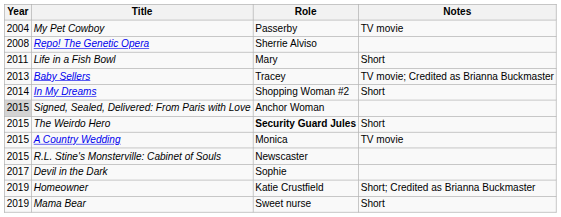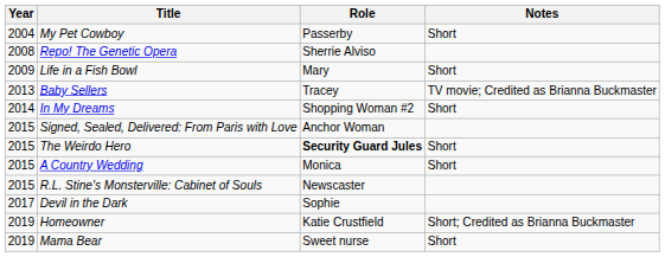 <table class="wikitable sortable">
 <tr>
 <th>Year</th>
 <th>Title</th>
 <th>Role</th>
 <th>Notes</th>
 </tr>
 <tr>
 <td>2004</td>
 <td><em>My Pet Cowboy</em></td>
 <td>Passerby</td>
-<td>TV movie</td>
+<td>Short</td>
 </tr>
 <tr>
 <td>2008</td>
 <td><em><a href='#'>Repo! The Genetic Opera</a></em></td>
 <td>Sherrie Alviso</td>
 <td></td>
 </tr>
 <tr>
-<td>2011</td>
+<td>2009</td>
 <td><em>Life in a Fish Bowl</em></td>
 <td>Mary</td>
 <td>Short</td>
 </tr>
 <tr>
 <td>2013</td>
 <td><em><a href='#'>Baby Sellers</a></em></td>
 <td>Tracey</td>
 <td>TV movie; Credited as Brianna Buckmaster</td>
 </tr>
 <tr>
 <td>2014</td>
 <td><em><a href='#'>In My Dreams</a></em></td>
 <td>Shopping Woman #2</td>
 <td>Short</td>
 </tr>
 <tr>
-<td style="background: lightgrey;">2015</td>
+<td>2015</td>
 <td><em>Signed, Sealed, Delivered: From Paris with Love</em></td>
 <td>Anchor Woman</td>
 <td></td>
 </tr>
 <tr>
 <td>2015</td>
 <td><em>The Weirdo Hero</em></td>
 <td><strong>Security Guard Jules</strong></td>
 <td>Short</td>
 </tr>
 <tr>
 <td>2015</td>
 <td><em><a href='#'>A Country Wedding</a></em></td>
 <td>Monica</td>
-<td>TV movie</td>
+<td>Short</td>
 </tr>
 <tr>
 <td>2015</td>
 <td><em>R.L. Stine's Monsterville: Cabinet of Souls</em></td>
 <td>Newscaster</td>
 <td></td>
 </tr>
 <tr>
 <td>2017</td>
 <td><em>Devil in the Dark</em></td>
 <td>Sophie</td>
 <td></td>
 </tr>
 <tr>
 <td>2019</td>
 <td><em>Homeowner</em></td>
 <td>Katie Crustfield</td>
 <td>Short; Credited as Brianna Buckmaster</td>
 </tr>
 <tr>
 <td>2019</td>
 <td><em>Mama Bear</em></td>
 <td>Sweet nurse</td>
 <td>Short</td>
 </tr>
 </table>
